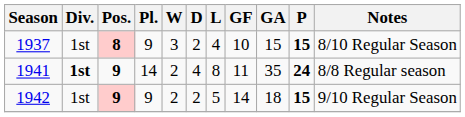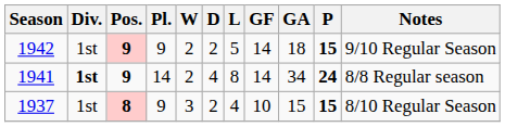 <table class="wikitable sortable">
 <tr>
 <th>Season</th>
 <th>Div.</th>
 <th>Pos.</th>
 <th>Pl.</th>
 <th>W</th>
 <th>D</th>
 <th>L</th>
 <th>GF</th>
 <th>GA</th>
 <th>P</th>
 <th>Notes</th>
 </tr>
 <tr>
+<td align=center><a href='#'>1942</a></td>
+<td align=center>1st</td>
+<td align=center bgcolor=#ffcccc><strong>9</strong></td>
+<td align=center>9</td>
+<td align=center>2</td>
+<td align=center>2</td>
+<td align=center>5</td>
+<td align=center>14</td>
+<td align=center>18</td>
+<td align=center><strong>15</strong></td>
+<td>9/10 Regular Season</td>
+</tr>
+<tr>
+<td align=center><a href='#'>1941</a></td>
+<td align=center><strong>1st</strong></td>
+<td align=center><strong>9</strong></td>
+<td align=center>14</td>
+<td align=center>2</td>
+<td align=center>4</td>
+<td align=center>8</td>
+<td align=center>14</td>
+<td align=center>34</td>
+<td align=center><strong>24</strong></td>
+<td>8/8 Regular season</td>
+</tr>
+<tr>
 <td align=center><a href='#'>1937</a></td>
 <td align=center>1st</td>
 <td align=center bgcolor=#ffcccc><strong>8</strong></td>
 <td align=center>9</td>
 <td align=center>3</td>
 <td align=center>2</td>
 <td align=center>4</td>
 <td align=center>10</td>
 <td align=center>15</td>
 <td align=center><strong>15</strong></td>
 <td>8/10 Regular Season</td>
 </tr>
 <tr>
-<td align=center><a href='#'>1941</a></td>
-<td align=center><strong>1st</strong></td>
-<td align=center><strong>9</strong></td>
-<td align=center>14</td>
-<td align=center>2</td>
-<td align=center>4</td>
-<td align=center>8</td>
-<td align=center>11</td>
-<td align=center>35</td>
-<td align=center><strong>24</strong></td>
-<td>8/8 Regular season</td>
-</tr>
-<tr>
-<td align=center><a href='#'>1942</a></td>
-<td align=center>1st</td>
-<td align=center bgcolor=#ffcccc><strong>9</strong></td>
-<td align=center>9</td>
-<td align=center>2</td>
-<td align=center>2</td>
-<td align=center>5</td>
-<td align=center>14</td>
-<td align=center>18</td>
-<td align=center><strong>15</strong></td>
-<td>9/10 Regular Season</td>
-</tr>
-<tr>
 </tr>
 </table>
